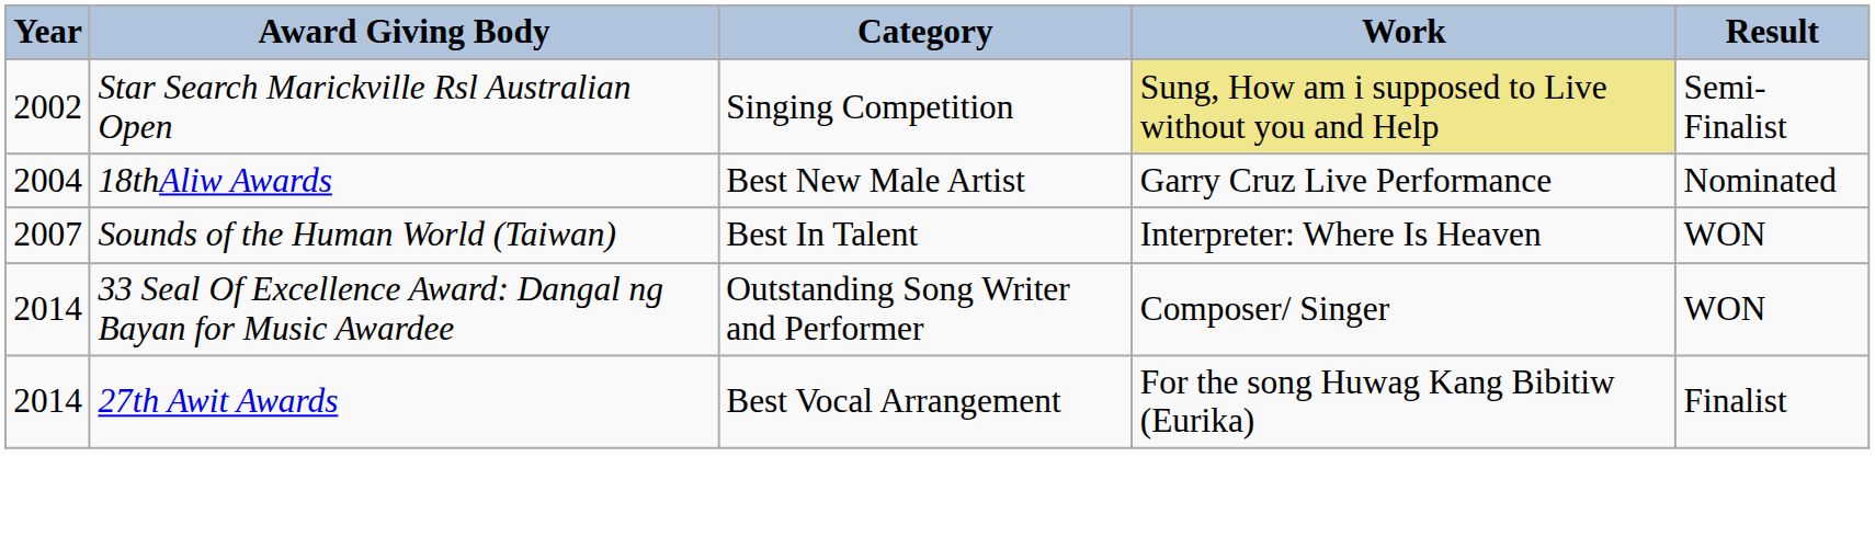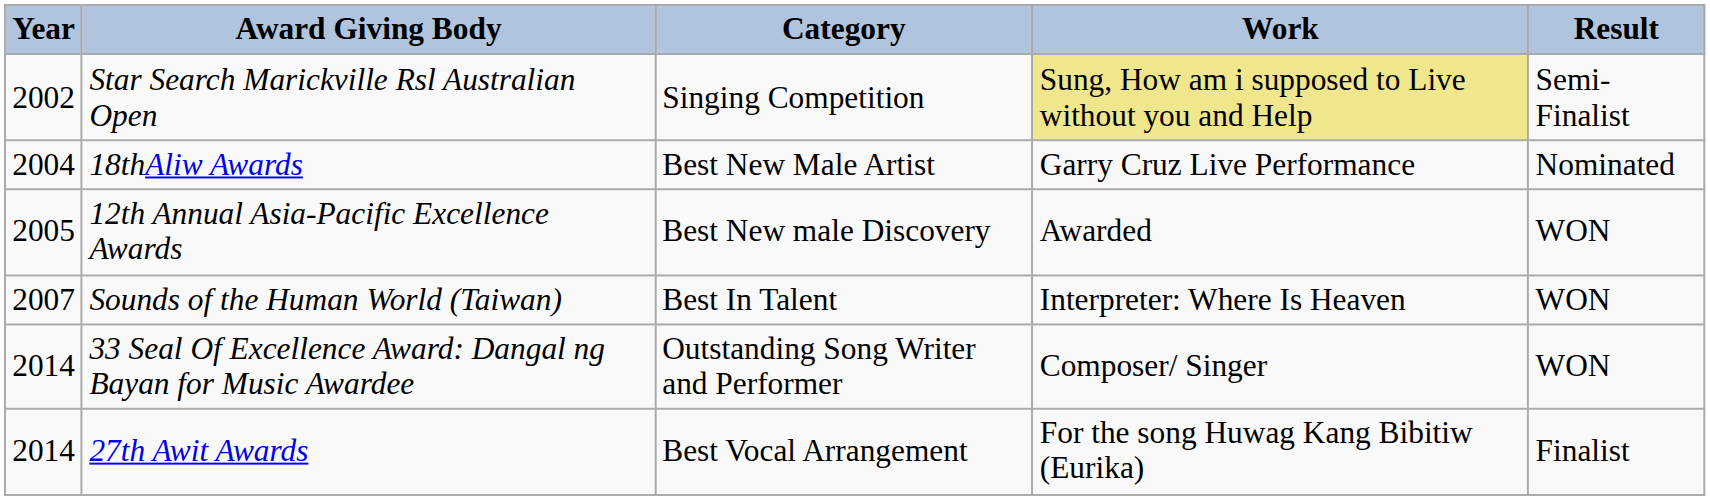 <table class="wikitable">
 <tr>
 <th style="background:#B0C4DE;">Year</th>
 <th style="background:#B0C4DE;">Award Giving Body</th>
 <th style="background:#B0C4DE;">Category</th>
 <th style="background:#B0C4DE;">Work</th>
 <th style="background:#B0C4DE;">Result</th>
 </tr>
 <tr>
 <td>2002</td>
 <td><em>Star Search Marickville Rsl Australian Open </em></td>
 <td>Singing Competition</td>
 <td style="background: khaki;">Sung, How am i supposed to Live without you and Help</td>
 <td>Semi- Finalist</td>
 </tr>
 <tr>
 <td>2004</td>
 <td><em>18th<a href='#'>Aliw Awards</a> </em></td>
 <td>Best New Male Artist</td>
 <td>Garry Cruz Live Performance</td>
 <td>Nominated</td>
 </tr>
 <tr>
+<td>2005</td>
+<td><em>12th Annual Asia-Pacific Excellence Awards</em></td>
+<td>Best New male Discovery</td>
+<td>Awarded</td>
+<td>WON</td>
+</tr>
+<tr>
 <td>2007</td>
 <td><em>Sounds of the Human World (Taiwan)</em></td>
 <td>Best In Talent</td>
 <td>Interpreter: Where Is Heaven</td>
 <td>WON</td>
 </tr>
 <tr>
 <td>2014</td>
 <td><em>33 Seal Of Excellence Award: Dangal ng Bayan for Music Awardee</em></td>
 <td>Outstanding Song Writer and Performer</td>
 <td>Composer/ Singer</td>
 <td>WON</td>
 </tr>
 <tr>
 <td>2014</td>
 <td><em><a href='#'>27th Awit Awards</a></em></td>
 <td>Best Vocal Arrangement</td>
 <td>For the song Huwag Kang Bibitiw (Eurika)</td>
 <td>Finalist</td>
 </tr>
 </table>
